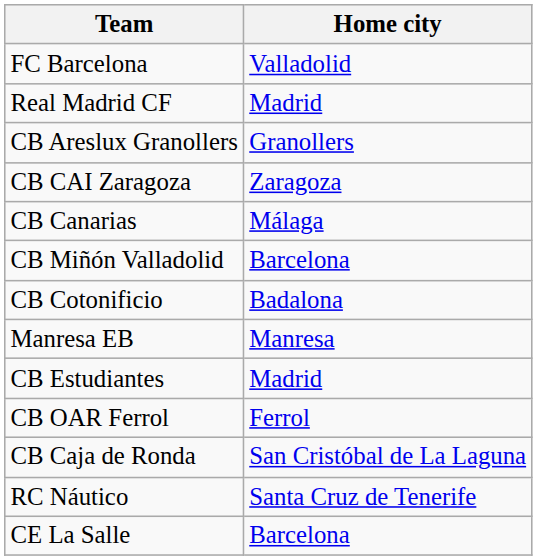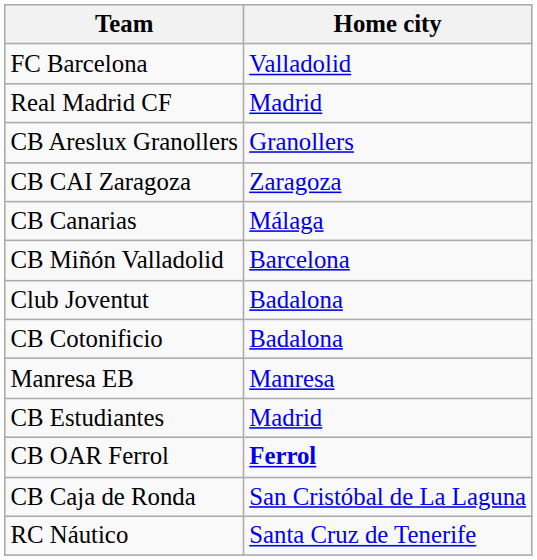 <table class="wikitable sortable">
 <tr>
 <th>Team</th>
 <th>Home city</th>
 </tr>
 <tr>
 <td>FC Barcelona</td>
 <td><a href='#'>Valladolid</a></td>
 </tr>
 <tr>
 <td>Real Madrid CF</td>
 <td><a href='#'>Madrid</a></td>
 </tr>
 <tr>
 <td>CB Areslux Granollers</td>
 <td><a href='#'>Granollers</a></td>
 </tr>
 <tr>
 <td>CB CAI Zaragoza</td>
 <td><a href='#'>Zaragoza</a></td>
 </tr>
 <tr>
 <td>CB Canarias</td>
 <td><a href='#'>Málaga</a></td>
 </tr>
 <tr>
 <td>CB Miñón Valladolid</td>
 <td><a href='#'>Barcelona</a></td>
 </tr>
 <tr>
+<td>Club Joventut</td>
+<td><a href='#'>Badalona</a></td>
+</tr>
+<tr>
 <td>CB Cotonificio</td>
 <td><a href='#'>Badalona</a></td>
 </tr>
 <tr>
 <td>Manresa EB</td>
 <td><a href='#'>Manresa</a></td>
 </tr>
 <tr>
 <td>CB Estudiantes</td>
 <td><a href='#'>Madrid</a></td>
 </tr>
 <tr>
 <td>CB OAR Ferrol</td>
-<td><a href='#'>Ferrol</a></td>
+<td><strong><a href='#'>Ferrol</a></strong></td>
 </tr>
 <tr>
 <td>CB Caja de Ronda</td>
 <td><a href='#'>San Cristóbal de La Laguna</a></td>
 </tr>
 <tr>
 <td>RC Náutico</td>
 <td><a href='#'>Santa Cruz de Tenerife</a></td>
 </tr>
-<tr>
-<td>CE La Salle</td>
-<td><a href='#'>Barcelona</a></td>
-</tr>
 </table>
